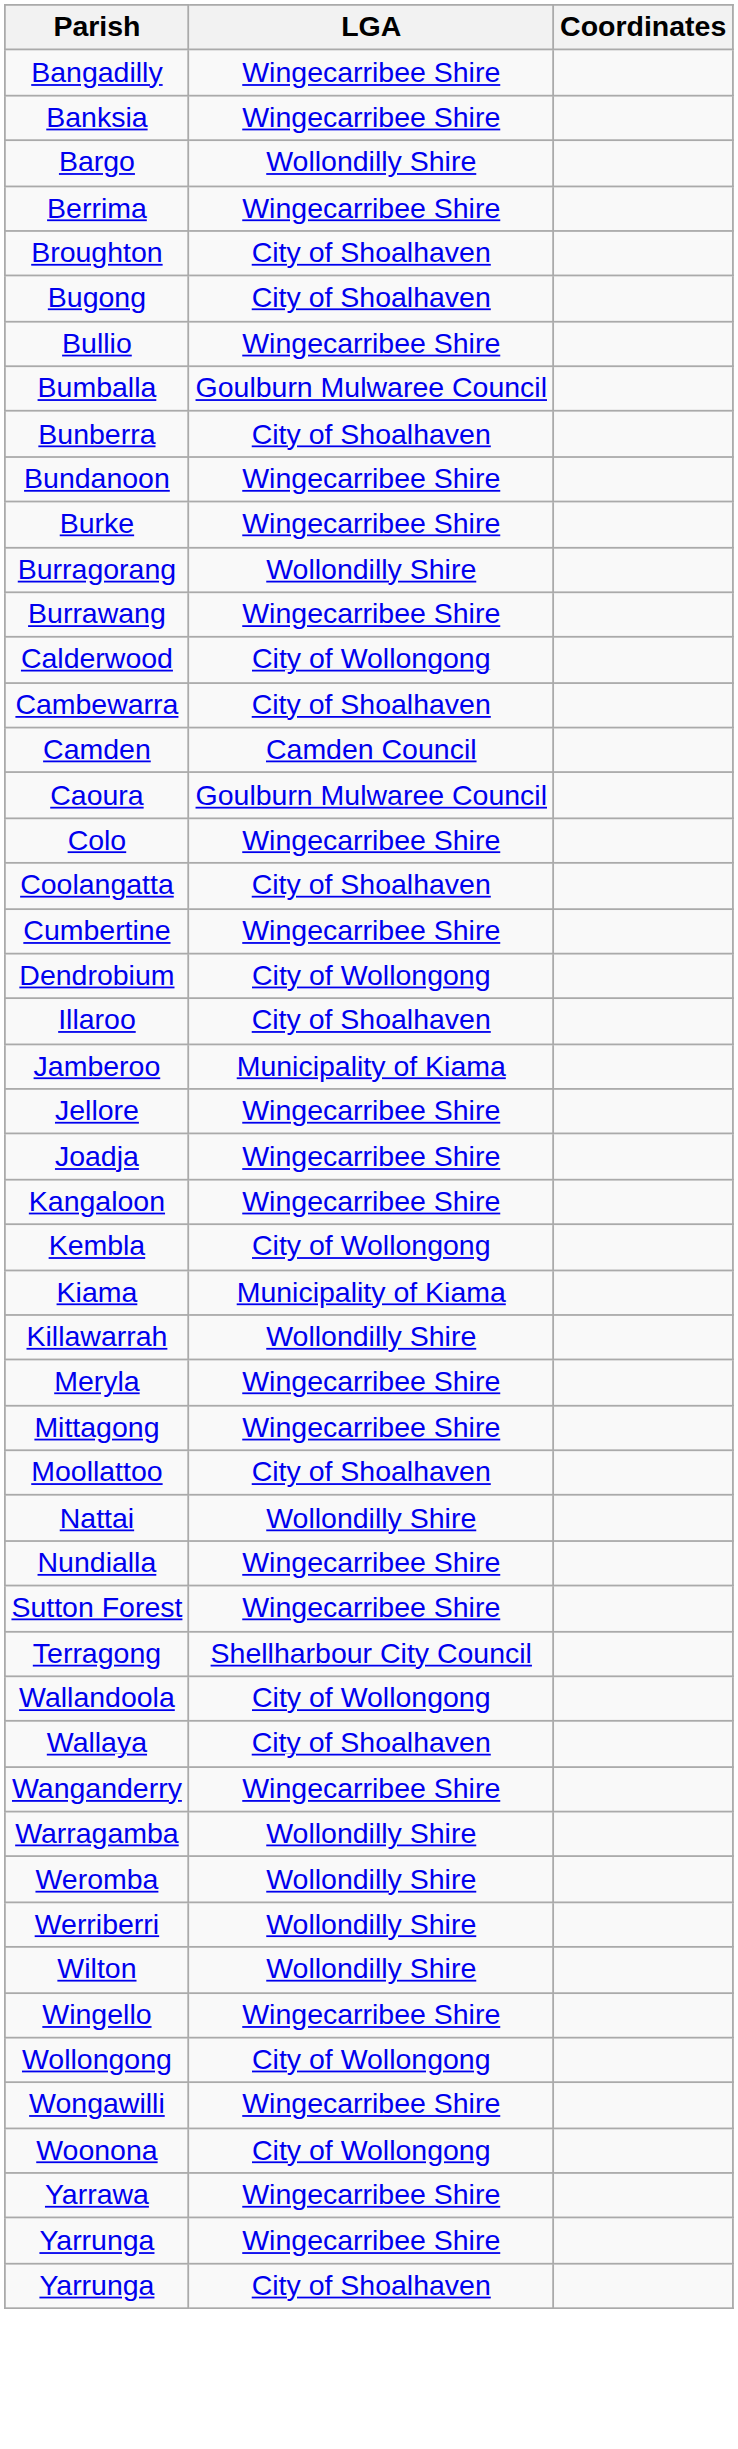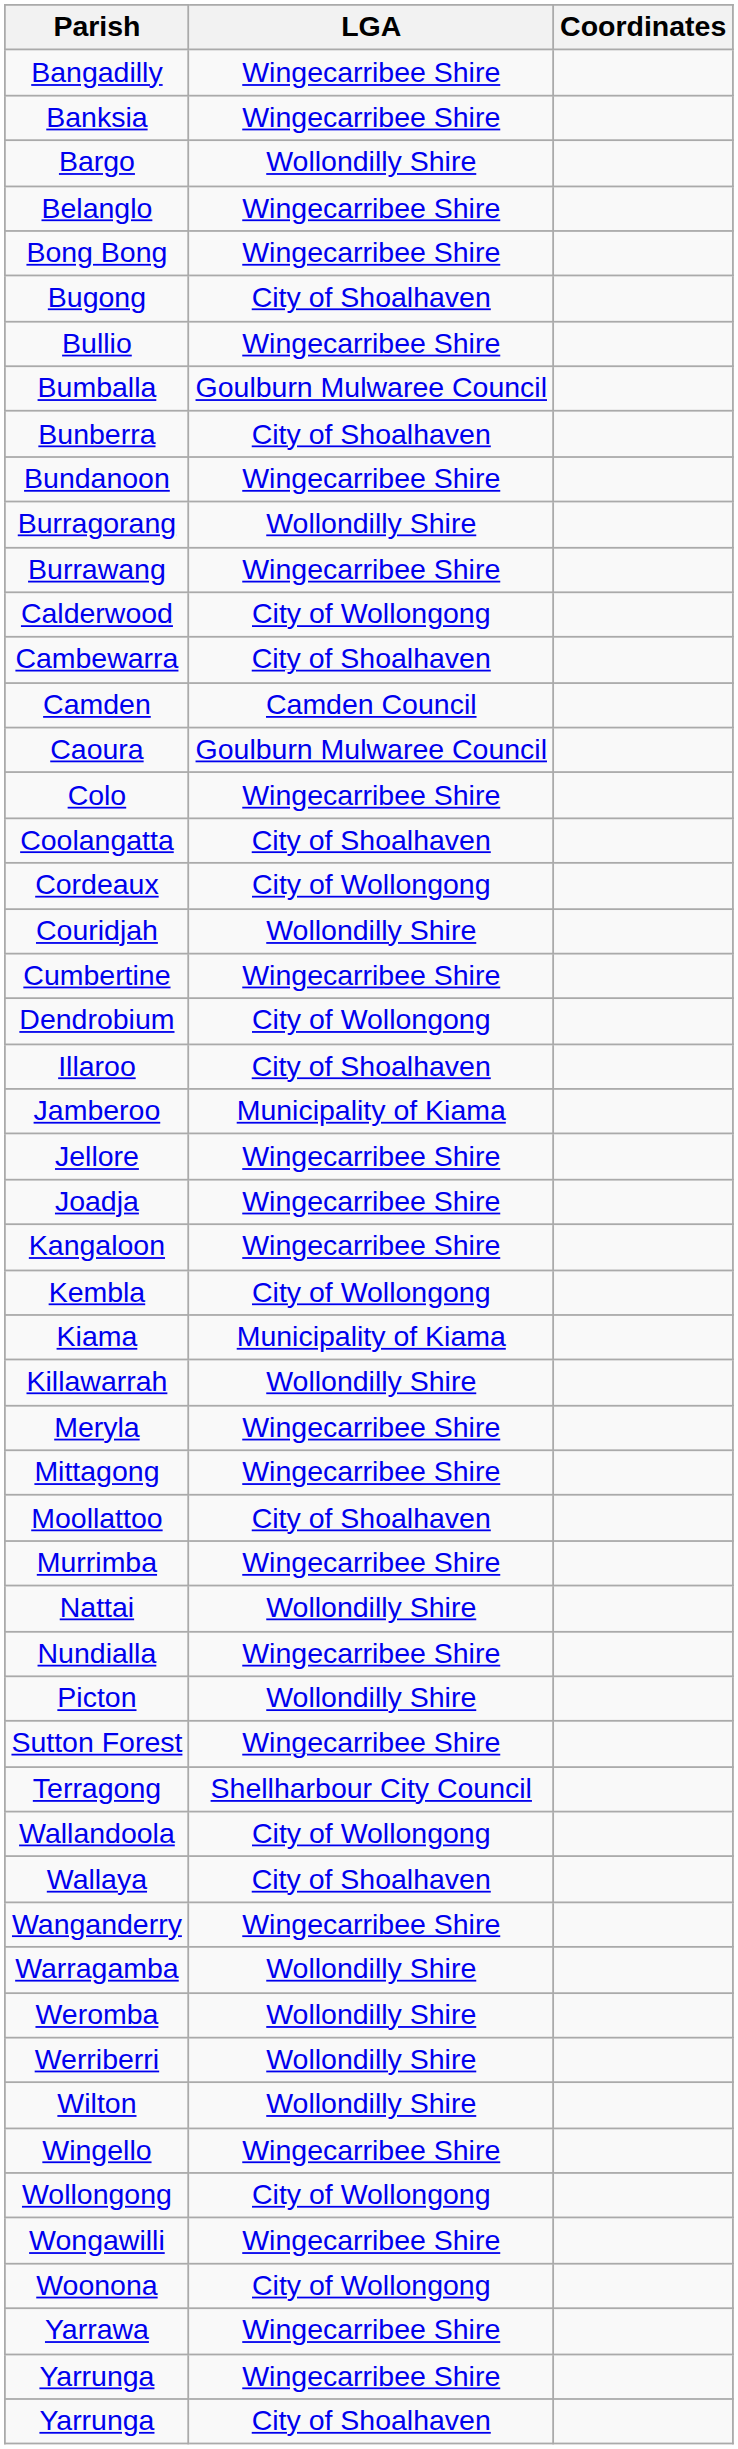 <table class="wikitable" style="text-align:center">
 <tr>
 <th>Parish</th>
 <th>LGA</th>
 <th>Coordinates</th>
 </tr>
 <tr>
 <td><a href='#'>Bangadilly</a></td>
 <td><a href='#'>Wingecarribee Shire</a></td>
 <td></td>
 </tr>
 <tr>
 <td><a href='#'>Banksia</a></td>
 <td><a href='#'>Wingecarribee Shire</a></td>
 <td></td>
 </tr>
 <tr>
 <td><a href='#'>Bargo</a></td>
 <td><a href='#'>Wollondilly Shire</a></td>
 <td></td>
 </tr>
 <tr>
-<td><a href='#'>Berrima</a></td>
+<td><a href='#'>Belanglo</a></td>
 <td><a href='#'>Wingecarribee Shire</a></td>
 <td></td>
 </tr>
 <tr>
-<td><a href='#'>Broughton</a></td>
-<td><a href='#'>City of Shoalhaven</a></td>
+<td><a href='#'>Bong Bong</a></td>
+<td><a href='#'>Wingecarribee Shire</a></td>
 <td></td>
 </tr>
 <tr>
 <td><a href='#'>Bugong</a></td>
 <td><a href='#'>City of Shoalhaven</a></td>
 <td></td>
 </tr>
 <tr>
 <td><a href='#'>Bullio</a></td>
 <td><a href='#'>Wingecarribee Shire</a></td>
 <td></td>
 </tr>
 <tr>
 <td><a href='#'>Bumballa</a></td>
 <td><a href='#'>Goulburn Mulwaree Council</a></td>
 <td></td>
 </tr>
 <tr>
 <td><a href='#'>Bunberra</a></td>
 <td><a href='#'>City of Shoalhaven</a></td>
 <td></td>
 </tr>
 <tr>
 <td><a href='#'>Bundanoon</a></td>
-<td><a href='#'>Wingecarribee Shire</a></td>
-<td></td>
-</tr>
-<tr>
-<td><a href='#'>Burke</a></td>
 <td><a href='#'>Wingecarribee Shire</a></td>
 <td></td>
 </tr>
 <tr>
 <td><a href='#'>Burragorang</a></td>
 <td><a href='#'>Wollondilly Shire</a></td>
 <td></td>
 </tr>
 <tr>
 <td><a href='#'>Burrawang</a></td>
 <td><a href='#'>Wingecarribee Shire</a></td>
 <td></td>
 </tr>
 <tr>
 <td><a href='#'>Calderwood</a></td>
 <td><a href='#'>City of Wollongong</a></td>
 <td></td>
 </tr>
 <tr>
 <td><a href='#'>Cambewarra</a></td>
 <td><a href='#'>City of Shoalhaven</a></td>
 <td></td>
 </tr>
 <tr>
 <td><a href='#'>Camden</a></td>
 <td><a href='#'>Camden Council</a></td>
 <td></td>
 </tr>
 <tr>
 <td><a href='#'>Caoura</a></td>
 <td><a href='#'>Goulburn Mulwaree Council</a></td>
 <td></td>
 </tr>
 <tr>
 <td><a href='#'>Colo</a></td>
 <td><a href='#'>Wingecarribee Shire</a></td>
 <td></td>
 </tr>
 <tr>
 <td><a href='#'>Coolangatta</a></td>
 <td><a href='#'>City of Shoalhaven</a></td>
+<td></td>
+</tr>
+<tr>
+<td><a href='#'>Cordeaux</a></td>
+<td><a href='#'>City of Wollongong</a></td>
+<td></td>
+</tr>
+<tr>
+<td><a href='#'>Couridjah</a></td>
+<td><a href='#'>Wollondilly Shire</a></td>
 <td></td>
 </tr>
 <tr>
 <td><a href='#'>Cumbertine</a></td>
 <td><a href='#'>Wingecarribee Shire</a></td>
 <td></td>
 </tr>
 <tr>
 <td><a href='#'>Dendrobium</a></td>
 <td><a href='#'>City of Wollongong</a></td>
 <td></td>
 </tr>
 <tr>
 <td><a href='#'>Illaroo</a></td>
 <td><a href='#'>City of Shoalhaven</a></td>
 <td></td>
 </tr>
 <tr>
 <td><a href='#'>Jamberoo</a></td>
 <td><a href='#'>Municipality of Kiama</a></td>
 <td></td>
 </tr>
 <tr>
 <td><a href='#'>Jellore</a></td>
 <td><a href='#'>Wingecarribee Shire</a></td>
 <td></td>
 </tr>
 <tr>
 <td><a href='#'>Joadja</a></td>
 <td><a href='#'>Wingecarribee Shire</a></td>
 <td></td>
 </tr>
 <tr>
 <td><a href='#'>Kangaloon</a></td>
 <td><a href='#'>Wingecarribee Shire</a></td>
 <td></td>
 </tr>
 <tr>
 <td><a href='#'>Kembla</a></td>
 <td><a href='#'>City of Wollongong</a></td>
 <td></td>
 </tr>
 <tr>
 <td><a href='#'>Kiama</a></td>
 <td><a href='#'>Municipality of Kiama</a></td>
 <td></td>
 </tr>
 <tr>
 <td><a href='#'>Killawarrah</a></td>
 <td><a href='#'>Wollondilly Shire</a></td>
 <td></td>
 </tr>
 <tr>
 <td><a href='#'>Meryla</a></td>
 <td><a href='#'>Wingecarribee Shire</a></td>
 <td></td>
 </tr>
 <tr>
 <td><a href='#'>Mittagong</a></td>
 <td><a href='#'>Wingecarribee Shire</a></td>
 <td></td>
 </tr>
 <tr>
 <td><a href='#'>Moollattoo</a></td>
 <td><a href='#'>City of Shoalhaven</a></td>
 <td></td>
 </tr>
 <tr>
+<td><a href='#'>Murrimba</a></td>
+<td><a href='#'>Wingecarribee Shire</a></td>
+<td></td>
+</tr>
+<tr>
 <td><a href='#'>Nattai</a></td>
 <td><a href='#'>Wollondilly Shire</a></td>
 <td></td>
 </tr>
 <tr>
 <td><a href='#'>Nundialla</a></td>
 <td><a href='#'>Wingecarribee Shire</a></td>
+<td></td>
+</tr>
+<tr>
+<td><a href='#'>Picton</a></td>
+<td><a href='#'>Wollondilly Shire</a></td>
 <td></td>
 </tr>
 <tr>
 <td><a href='#'>Sutton Forest</a></td>
 <td><a href='#'>Wingecarribee Shire</a></td>
 <td></td>
 </tr>
 <tr>
 <td><a href='#'>Terragong</a></td>
 <td><a href='#'>Shellharbour City Council</a></td>
 <td></td>
 </tr>
 <tr>
 <td><a href='#'>Wallandoola</a></td>
 <td><a href='#'>City of Wollongong</a></td>
 <td></td>
 </tr>
 <tr>
 <td><a href='#'>Wallaya</a></td>
 <td><a href='#'>City of Shoalhaven</a></td>
 <td></td>
 </tr>
 <tr>
 <td><a href='#'>Wanganderry</a></td>
 <td><a href='#'>Wingecarribee Shire</a></td>
 <td></td>
 </tr>
 <tr>
 <td><a href='#'>Warragamba</a></td>
 <td><a href='#'>Wollondilly Shire</a></td>
 <td></td>
 </tr>
 <tr>
 <td><a href='#'>Weromba</a></td>
 <td><a href='#'>Wollondilly Shire</a></td>
 <td></td>
 </tr>
 <tr>
 <td><a href='#'>Werriberri</a></td>
 <td><a href='#'>Wollondilly Shire</a></td>
 <td></td>
 </tr>
 <tr>
 <td><a href='#'>Wilton</a></td>
 <td><a href='#'>Wollondilly Shire</a></td>
 <td></td>
 </tr>
 <tr>
 <td><a href='#'>Wingello</a></td>
 <td><a href='#'>Wingecarribee Shire</a></td>
 <td></td>
 </tr>
 <tr>
 <td><a href='#'>Wollongong</a></td>
 <td><a href='#'>City of Wollongong</a></td>
 <td></td>
 </tr>
 <tr>
 <td><a href='#'>Wongawilli</a></td>
 <td><a href='#'>Wingecarribee Shire</a></td>
 <td></td>
 </tr>
 <tr>
 <td><a href='#'>Woonona</a></td>
 <td><a href='#'>City of Wollongong</a></td>
 <td></td>
 </tr>
 <tr>
 <td><a href='#'>Yarrawa</a></td>
 <td><a href='#'>Wingecarribee Shire</a></td>
 <td></td>
 </tr>
 <tr>
 <td><a href='#'>Yarrunga</a></td>
 <td><a href='#'>Wingecarribee Shire</a></td>
 <td></td>
 </tr>
 <tr>
 <td><a href='#'>Yarrunga</a></td>
 <td><a href='#'>City of Shoalhaven</a></td>
 <td></td>
 </tr>
 </table>
